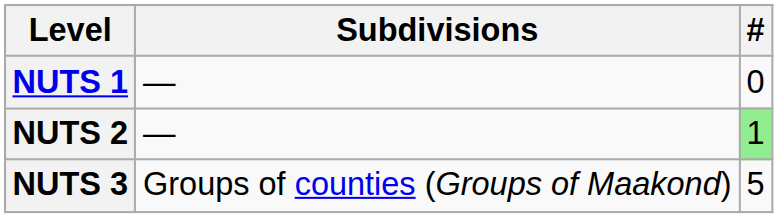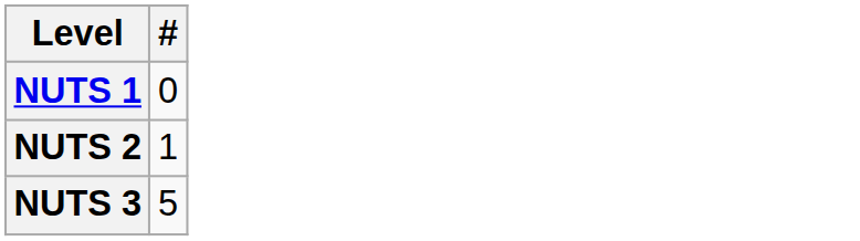 <table class="wikitable">
 <tr>
 <th>Level</th>
-<th>Subdivisions</th>
 <th>#</th>
 </tr>
 <tr>
 <th><a href='#'>NUTS 1</a></th>
-<td>—</td>
 <td align="right">0</td>
 </tr>
 <tr>
 <th>NUTS 2</th>
-<td>—</td>
-<td align="right" style="background: lightgreen;">1</td>
+<td align="right">1</td>
 </tr>
 <tr>
 <th>NUTS 3</th>
-<td>Groups of <a href='#'>counties</a> (<em>Groups of Maakond</em>)</td>
 <td align="right">5</td>
 </tr>
 </table>
